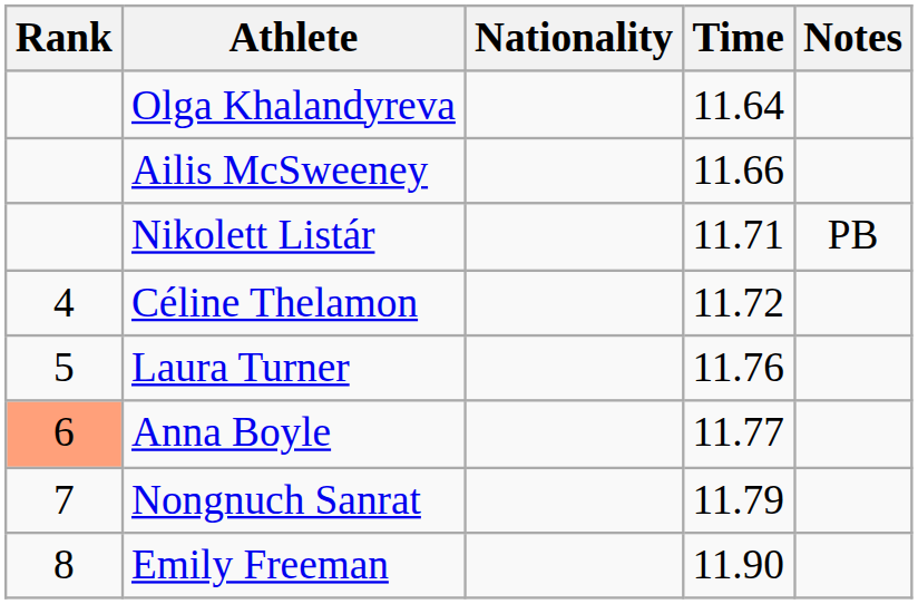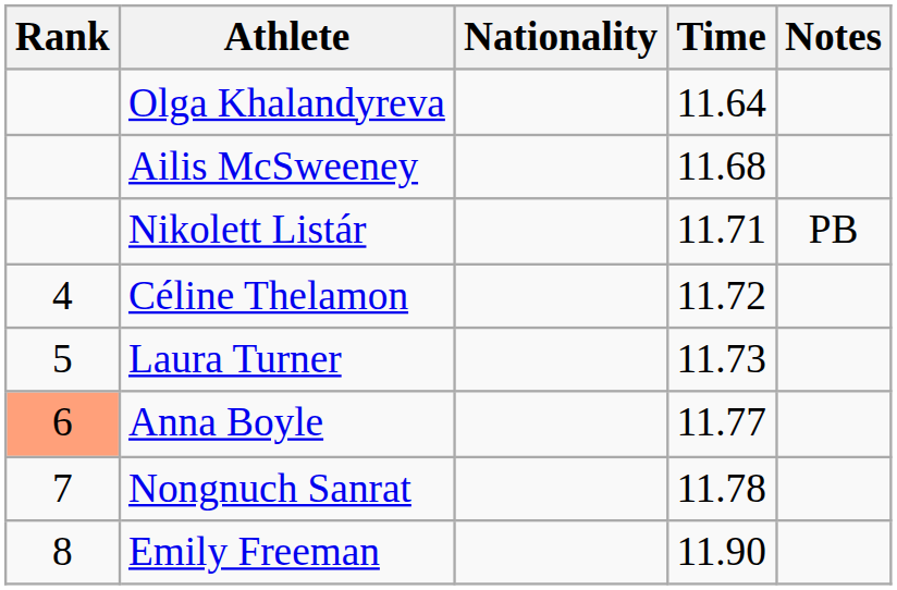 <table class="wikitable sortable" style="text-align:center">
 <tr>
 <th>Rank</th>
 <th>Athlete</th>
 <th>Nationality</th>
 <th>Time</th>
 <th>Notes</th>
 </tr>
 <tr>
 <td></td>
 <td align="left"><a href='#'>Olga Khalandyreva</a></td>
 <td align=left></td>
 <td>11.64</td>
 <td></td>
 </tr>
 <tr>
 <td></td>
 <td align="left"><a href='#'>Ailis McSweeney</a></td>
 <td align=left></td>
-<td>11.66</td>
+<td>11.68</td>
 <td></td>
 </tr>
 <tr>
 <td></td>
 <td align="left"><a href='#'>Nikolett Listár</a></td>
 <td align=left></td>
 <td>11.71</td>
 <td>PB</td>
 </tr>
 <tr>
 <td>4</td>
 <td align="left"><a href='#'>Céline Thelamon</a></td>
 <td align=left></td>
 <td>11.72</td>
 <td></td>
 </tr>
 <tr>
 <td>5</td>
 <td align="left"><a href='#'>Laura Turner</a></td>
 <td align=left></td>
-<td>11.76</td>
+<td>11.73</td>
 <td></td>
 </tr>
 <tr>
 <td style="background: lightsalmon;">6</td>
 <td align="left"><a href='#'>Anna Boyle</a></td>
 <td align=left></td>
 <td>11.77</td>
 <td></td>
 </tr>
 <tr>
 <td>7</td>
 <td align="left"><a href='#'>Nongnuch Sanrat</a></td>
 <td align=left></td>
-<td>11.79</td>
+<td>11.78</td>
 <td></td>
 </tr>
 <tr>
 <td>8</td>
 <td align="left"><a href='#'>Emily Freeman</a></td>
 <td align=left></td>
 <td>11.90</td>
 <td></td>
 </tr>
 </table>
